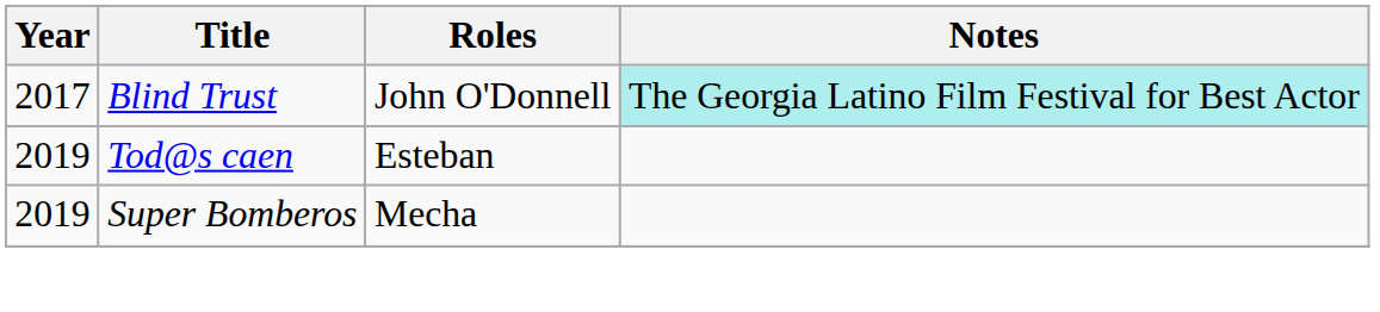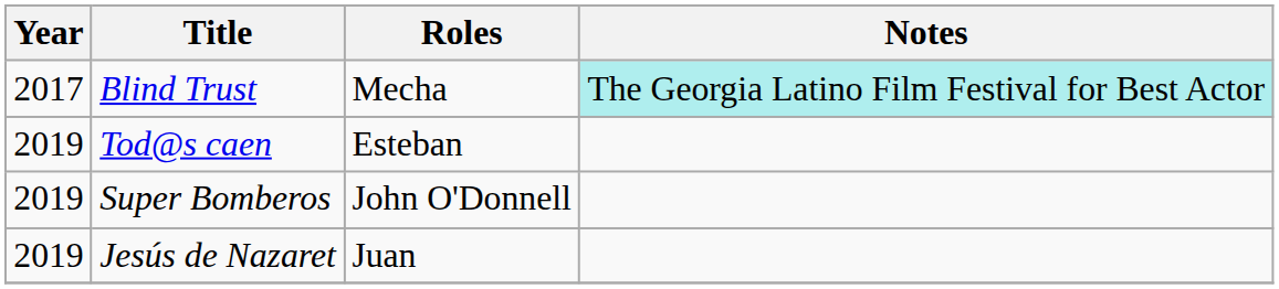 <table class="wikitable sortable">
 <tr>
 <th>Year</th>
 <th>Title</th>
 <th>Roles</th>
 <th>Notes</th>
 </tr>
 <tr>
 <td>2017</td>
 <td><em><a href='#'>Blind Trust</a></em></td>
-<td>John O'Donnell</td>
+<td>Mecha</td>
 <td style="background: paleturquoise;">The Georgia Latino Film Festival for Best Actor</td>
 </tr>
 <tr>
 <td>2019</td>
 <td><em><a href='#'>Tod@s caen</a></em></td>
 <td>Esteban</td>
 <td></td>
 </tr>
 <tr>
 <td>2019</td>
 <td><em>Super Bomberos</em></td>
-<td>Mecha</td>
+<td>John O'Donnell</td>
+<td></td>
+</tr>
+<tr>
+<td>2019</td>
+<td><em>Jesús de Nazaret</em></td>
+<td>Juan</td>
 <td></td>
 </tr>
 <tr>
 </tr>
 </table>
